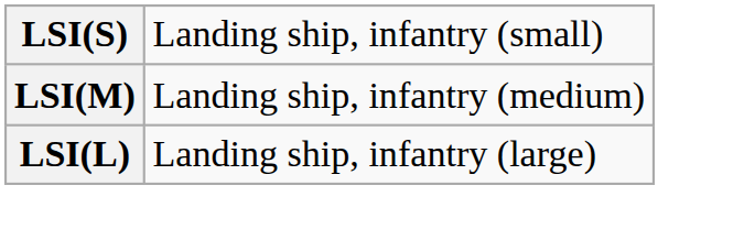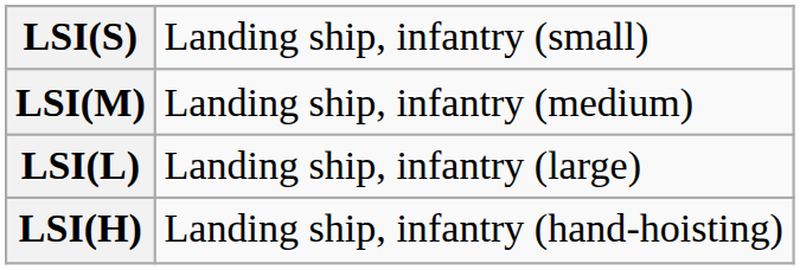 <table class="wikitable">
 <tr>
 <th>LSI(S)</th>
 <td>Landing ship, infantry (small)</td>
 </tr>
 <tr>
 <th>LSI(M)</th>
 <td>Landing ship, infantry (medium)</td>
 </tr>
 <tr>
 <th>LSI(L)</th>
 <td>Landing ship, infantry (large)</td>
 </tr>
+<tr>
+<th>LSI(H)</th>
+<td>Landing ship, infantry (hand-hoisting)</td>
+</tr>
 </table>
